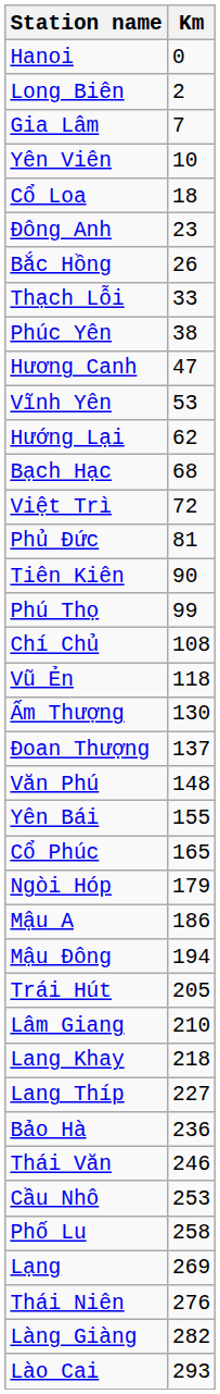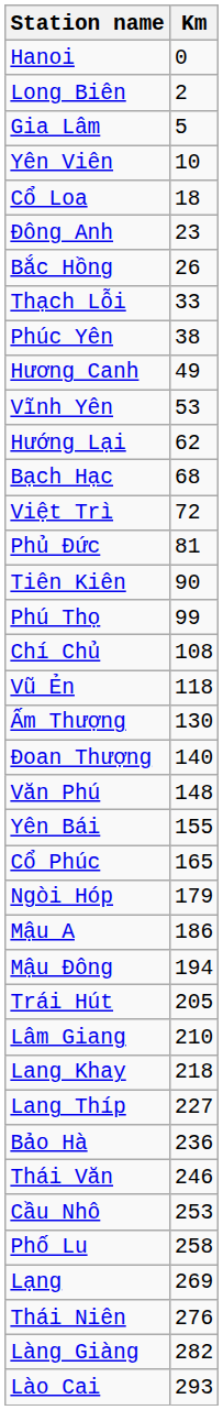 <table class="wikitable">
 <tr>
 <th>Station name</th>
 <th>Km</th>
 </tr>
 <tr>
 <td><a href='#'>Hanoi</a></td>
 <td>0</td>
 </tr>
 <tr>
 <td><a href='#'>Long Biên</a></td>
 <td>2</td>
 </tr>
 <tr>
 <td><a href='#'>Gia Lâm</a></td>
-<td>7</td>
+<td>5</td>
 </tr>
 <tr>
 <td><a href='#'>Yên Viên</a></td>
 <td>10</td>
 </tr>
 <tr>
 <td><a href='#'>Cổ Loa</a></td>
 <td>18</td>
 </tr>
 <tr>
 <td><a href='#'>Đông Anh</a></td>
 <td>23</td>
 </tr>
 <tr>
 <td><a href='#'>Bắc Hồng</a></td>
 <td>26</td>
 </tr>
 <tr>
 <td><a href='#'>Thạch Lỗi</a></td>
 <td>33</td>
 </tr>
 <tr>
 <td><a href='#'>Phúc Yên</a></td>
 <td>38</td>
 </tr>
 <tr>
 <td><a href='#'>Hương Canh</a></td>
-<td>47</td>
+<td>49</td>
 </tr>
 <tr>
 <td><a href='#'>Vĩnh Yên</a></td>
 <td>53</td>
 </tr>
 <tr>
 <td><a href='#'>Hướng Lại</a></td>
 <td>62</td>
 </tr>
 <tr>
 <td><a href='#'>Bạch Hạc</a></td>
 <td>68</td>
 </tr>
 <tr>
 <td><a href='#'>Việt Trì</a></td>
 <td>72</td>
 </tr>
 <tr>
 <td><a href='#'>Phủ Đức</a></td>
 <td>81</td>
 </tr>
 <tr>
 <td><a href='#'>Tiên Kiên</a></td>
 <td>90</td>
 </tr>
 <tr>
 <td><a href='#'>Phú Thọ</a></td>
 <td>99</td>
 </tr>
 <tr>
 <td><a href='#'>Chí Chủ</a></td>
 <td>108</td>
 </tr>
 <tr>
 <td><a href='#'>Vũ Ẻn</a></td>
 <td>118</td>
 </tr>
 <tr>
 <td><a href='#'>Ấm Thượng</a></td>
 <td>130</td>
 </tr>
 <tr>
 <td><a href='#'>Đoan Thượng</a></td>
-<td>137</td>
+<td>140</td>
 </tr>
 <tr>
 <td><a href='#'>Văn Phú</a></td>
 <td>148</td>
 </tr>
 <tr>
 <td><a href='#'>Yên Bái</a></td>
 <td>155</td>
 </tr>
 <tr>
 <td><a href='#'>Cổ Phúc</a></td>
 <td>165</td>
 </tr>
 <tr>
 <td><a href='#'>Ngòi Hóp</a></td>
 <td>179</td>
 </tr>
 <tr>
 <td><a href='#'>Mậu A</a></td>
 <td>186</td>
 </tr>
 <tr>
 <td><a href='#'>Mậu Đông</a></td>
 <td>194</td>
 </tr>
 <tr>
 <td><a href='#'>Trái Hút</a></td>
 <td>205</td>
 </tr>
 <tr>
 <td><a href='#'>Lâm Giang</a></td>
 <td>210</td>
 </tr>
 <tr>
 <td><a href='#'>Lang Khay</a></td>
 <td>218</td>
 </tr>
 <tr>
 <td><a href='#'>Lang Thíp</a></td>
 <td>227</td>
 </tr>
 <tr>
 <td><a href='#'>Bảo Hà</a></td>
 <td>236</td>
 </tr>
 <tr>
 <td><a href='#'>Thái Văn</a></td>
 <td>246</td>
 </tr>
 <tr>
 <td><a href='#'>Cầu Nhô</a></td>
 <td>253</td>
 </tr>
 <tr>
 <td><a href='#'>Phố Lu</a></td>
 <td>258</td>
 </tr>
 <tr>
 <td><a href='#'>Lạng</a></td>
 <td>269</td>
 </tr>
 <tr>
 <td><a href='#'>Thái Niên</a></td>
 <td>276</td>
 </tr>
 <tr>
 <td><a href='#'>Làng Giàng</a></td>
 <td>282</td>
 </tr>
 <tr>
 <td><a href='#'>Lào Cai</a></td>
 <td>293</td>
 </tr>
 </table>
